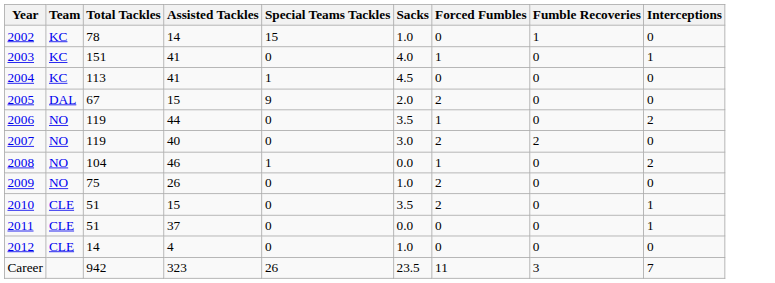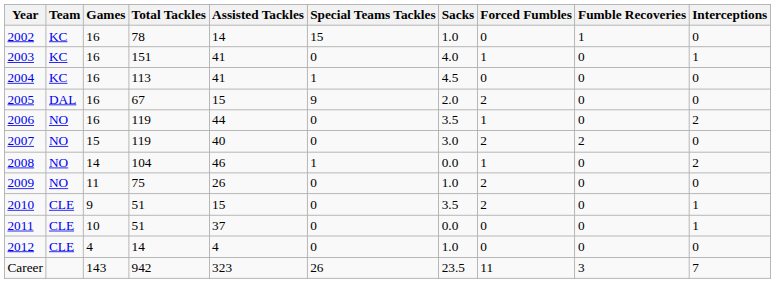 <table class="wikitable">
 <tr>
 <th>Year</th>
 <th>Team</th>
+<th>Games</th>
 <th>Total Tackles</th>
 <th>Assisted Tackles</th>
 <th>Special Teams Tackles</th>
 <th>Sacks</th>
 <th>Forced Fumbles</th>
 <th>Fumble Recoveries</th>
 <th>Interceptions</th>
 </tr>
 <tr>
 <td><a href='#'>2002</a></td>
 <td><a href='#'>KC</a></td>
+<td>16</td>
 <td>78</td>
 <td>14</td>
 <td>15</td>
 <td>1.0</td>
 <td>0</td>
 <td>1</td>
 <td>0</td>
 </tr>
 <tr>
 <td><a href='#'>2003</a></td>
 <td><a href='#'>KC</a></td>
+<td>16</td>
 <td>151</td>
 <td>41</td>
 <td>0</td>
 <td>4.0</td>
 <td>1</td>
 <td>0</td>
 <td>1</td>
 </tr>
 <tr>
 <td><a href='#'>2004</a></td>
 <td><a href='#'>KC</a></td>
+<td>16</td>
 <td>113</td>
 <td>41</td>
 <td>1</td>
 <td>4.5</td>
 <td>0</td>
 <td>0</td>
 <td>0</td>
 </tr>
 <tr>
 <td><a href='#'>2005</a></td>
 <td><a href='#'>DAL</a></td>
+<td>16</td>
 <td>67</td>
 <td>15</td>
 <td>9</td>
 <td>2.0</td>
 <td>2</td>
 <td>0</td>
 <td>0</td>
 </tr>
 <tr>
 <td><a href='#'>2006</a></td>
 <td><a href='#'>NO</a></td>
+<td>16</td>
 <td>119</td>
 <td>44</td>
 <td>0</td>
 <td>3.5</td>
 <td>1</td>
 <td>0</td>
 <td>2</td>
 </tr>
 <tr>
 <td><a href='#'>2007</a></td>
 <td><a href='#'>NO</a></td>
+<td>15</td>
 <td>119</td>
 <td>40</td>
 <td>0</td>
 <td>3.0</td>
 <td>2</td>
 <td>2</td>
 <td>0</td>
 </tr>
 <tr>
 <td><a href='#'>2008</a></td>
 <td><a href='#'>NO</a></td>
+<td>14</td>
 <td>104</td>
 <td>46</td>
 <td>1</td>
 <td>0.0</td>
 <td>1</td>
 <td>0</td>
 <td>2</td>
 </tr>
 <tr>
 <td><a href='#'>2009</a></td>
 <td><a href='#'>NO</a></td>
+<td>11</td>
 <td>75</td>
 <td>26</td>
 <td>0</td>
 <td>1.0</td>
 <td>2</td>
 <td>0</td>
 <td>0</td>
 </tr>
 <tr>
 <td><a href='#'>2010</a></td>
 <td><a href='#'>CLE</a></td>
+<td>9</td>
 <td>51</td>
 <td>15</td>
 <td>0</td>
 <td>3.5</td>
 <td>2</td>
 <td>0</td>
 <td>1</td>
 </tr>
 <tr>
 <td><a href='#'>2011</a></td>
 <td><a href='#'>CLE</a></td>
+<td>10</td>
 <td>51</td>
 <td>37</td>
 <td>0</td>
 <td>0.0</td>
 <td>0</td>
 <td>0</td>
 <td>1</td>
 </tr>
 <tr>
 <td><a href='#'>2012</a></td>
 <td><a href='#'>CLE</a></td>
+<td>4</td>
 <td>14</td>
 <td>4</td>
 <td>0</td>
 <td>1.0</td>
 <td>0</td>
 <td>0</td>
 <td>0</td>
 </tr>
 <tr>
 <td>Career</td>
 <td></td>
+<td>143</td>
 <td>942</td>
 <td>323</td>
 <td>26</td>
 <td>23.5</td>
 <td>11</td>
 <td>3</td>
 <td>7</td>
 </tr>
 </table>
